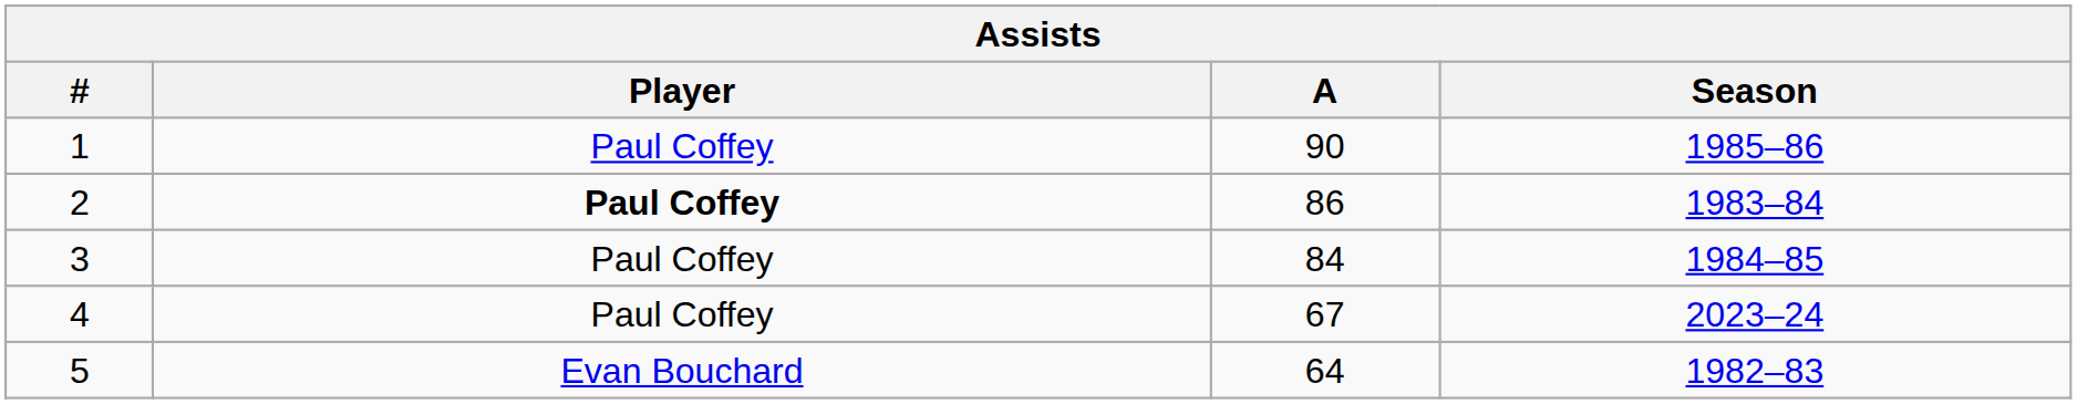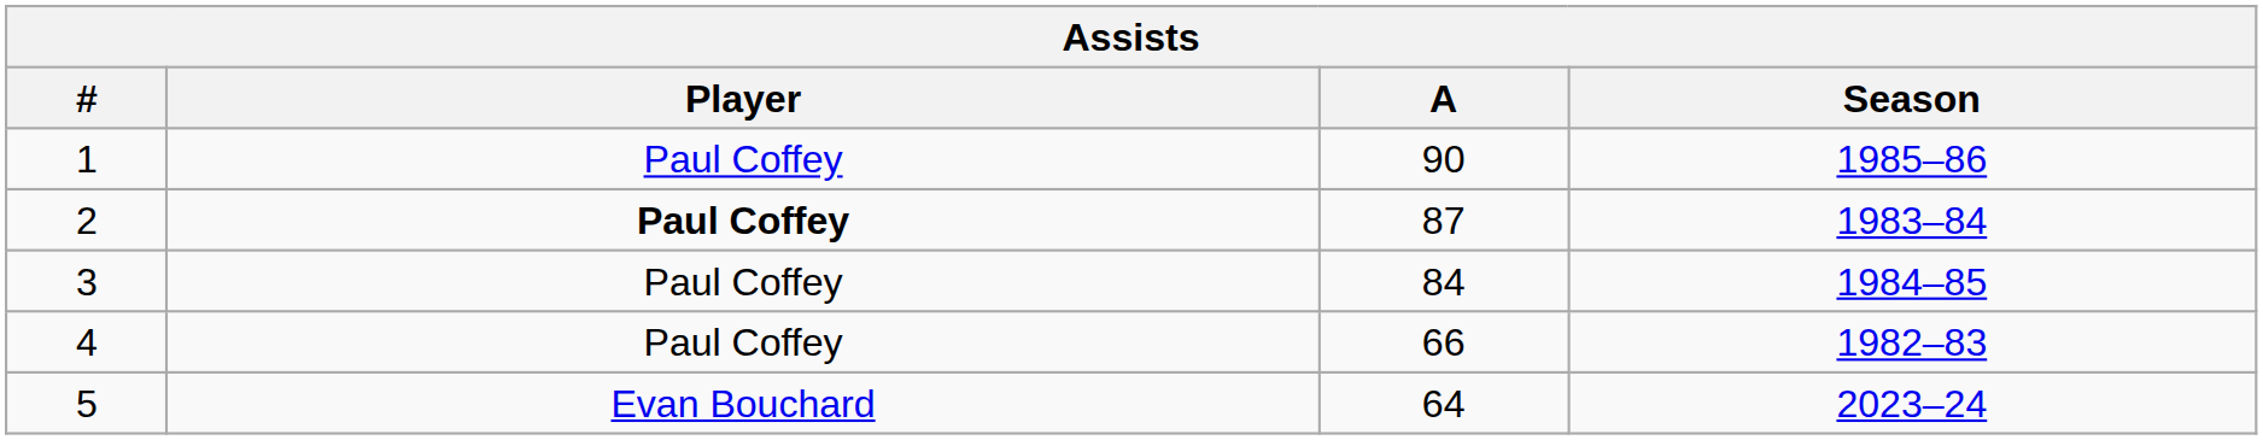 <table class="wikitable" style="text-align: center; font-size: 95%" width="70%">
 <tr>
 <th colspan="4">Assists</th>
 </tr>
 <tr>
 <th>#</th>
 <th>Player</th>
 <th>A</th>
 <th>Season</th>
 </tr>
 <tr>
 <td>1</td>
 <td><a href='#'>Paul Coffey</a></td>
 <td>90</td>
 <td><a href='#'>1985–86</a></td>
 </tr>
 <tr>
 <td>2</td>
 <td><strong>Paul Coffey</strong></td>
-<td>86</td>
+<td>87</td>
 <td><a href='#'>1983–84</a></td>
 </tr>
 <tr>
 <td>3</td>
 <td>Paul Coffey</td>
 <td>84</td>
 <td><a href='#'>1984–85</a></td>
 </tr>
 <tr>
 <td>4</td>
 <td>Paul Coffey</td>
-<td>67</td>
-<td><a href='#'>2023–24</a></td>
+<td>66</td>
+<td><a href='#'>1982–83</a></td>
 </tr>
 <tr>
 <td>5</td>
 <td><a href='#'>Evan Bouchard</a></td>
 <td>64</td>
-<td><a href='#'>1982–83</a></td>
+<td><a href='#'>2023–24</a></td>
 </tr>
 </table>
